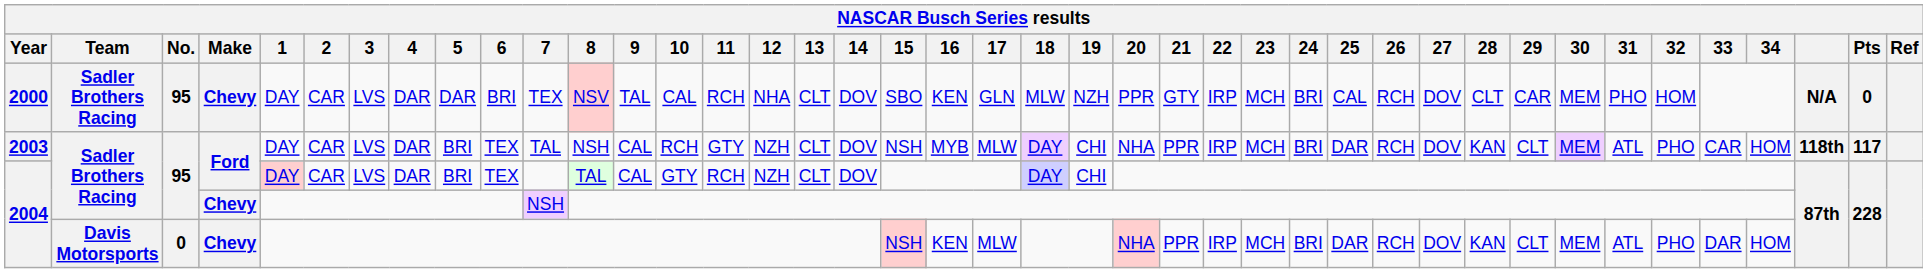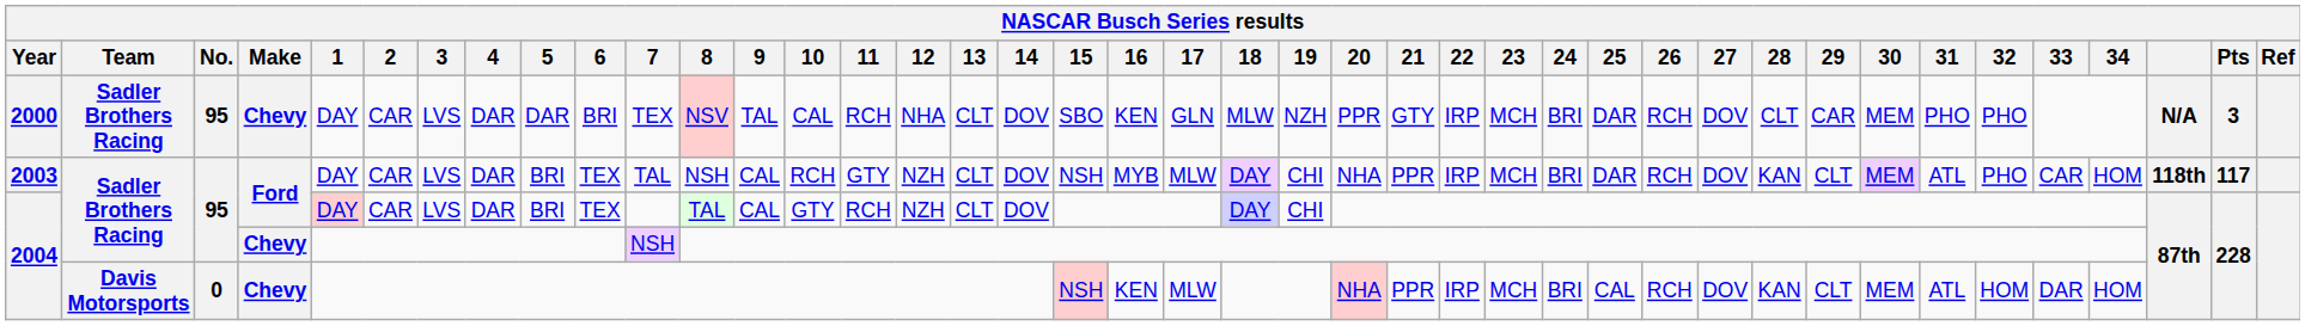 <table class="wikitable" style="text-align:center; font-size:75%">
 <tr>
 <th colspan=41><a href='#'>NASCAR Busch Series</a> results</th>
 </tr>
 <tr>
 <th>Year</th>
 <th>Team</th>
 <th>No.</th>
 <th>Make</th>
 <th>1</th>
 <th>2</th>
 <th>3</th>
 <th>4</th>
 <th>5</th>
 <th>6</th>
 <th>7</th>
 <th>8</th>
 <th>9</th>
 <th>10</th>
 <th>11</th>
 <th>12</th>
 <th>13</th>
 <th>14</th>
 <th>15</th>
 <th>16</th>
 <th>17</th>
 <th>18</th>
 <th>19</th>
 <th>20</th>
 <th>21</th>
 <th>22</th>
 <th>23</th>
 <th>24</th>
 <th>25</th>
 <th>26</th>
 <th>27</th>
 <th>28</th>
 <th>29</th>
 <th>30</th>
 <th>31</th>
 <th>32</th>
 <th>33</th>
 <th>34</th>
 <th></th>
 <th>Pts</th>
 <th>Ref</th>
 </tr>
 <tr>
 <th><a href='#'>2000</a></th>
 <th><a href='#'>Sadler Brothers Racing</a></th>
 <th>95</th>
 <th><a href='#'>Chevy</a></th>
 <td><a href='#'>DAY</a></td>
 <td><a href='#'>CAR</a></td>
 <td><a href='#'>LVS</a></td>
 <td><a href='#'>DAR</a></td>
 <td><a href='#'>DAR</a></td>
 <td><a href='#'>BRI</a></td>
 <td><a href='#'>TEX</a></td>
 <td style="background:#FFCFCF;"><a href='#'>NSV</a><br></td>
 <td><a href='#'>TAL</a></td>
 <td><a href='#'>CAL</a></td>
 <td><a href='#'>RCH</a></td>
 <td><a href='#'>NHA</a></td>
 <td><a href='#'>CLT</a></td>
 <td><a href='#'>DOV</a></td>
 <td><a href='#'>SBO</a></td>
 <td><a href='#'>KEN</a></td>
 <td><a href='#'>GLN</a></td>
 <td><a href='#'>MLW</a></td>
 <td><a href='#'>NZH</a></td>
 <td><a href='#'>PPR</a></td>
 <td><a href='#'>GTY</a></td>
 <td><a href='#'>IRP</a></td>
 <td><a href='#'>MCH</a></td>
 <td><a href='#'>BRI</a></td>
-<td><a href='#'>CAL</a></td>
+<td><a href='#'>DAR</a></td>
 <td><a href='#'>RCH</a></td>
 <td><a href='#'>DOV</a></td>
 <td><a href='#'>CLT</a></td>
 <td><a href='#'>CAR</a></td>
 <td><a href='#'>MEM</a></td>
 <td><a href='#'>PHO</a></td>
-<td><a href='#'>HOM</a></td>
+<td><a href='#'>PHO</a></td>
 <td colspan=2></td>
 <th>N/A</th>
-<th>0</th>
+<th>3</th>
 <th></th>
 </tr>
 <tr>
 <th><a href='#'>2003</a></th>
 <th rowspan=3><a href='#'>Sadler Brothers Racing</a></th>
 <th rowspan=3>95</th>
 <th rowspan=2><a href='#'>Ford</a></th>
 <td><a href='#'>DAY</a></td>
 <td><a href='#'>CAR</a></td>
 <td><a href='#'>LVS</a></td>
 <td><a href='#'>DAR</a></td>
 <td><a href='#'>BRI</a></td>
 <td><a href='#'>TEX</a></td>
 <td><a href='#'>TAL</a></td>
 <td><a href='#'>NSH</a></td>
 <td><a href='#'>CAL</a></td>
 <td><a href='#'>RCH</a></td>
 <td><a href='#'>GTY</a></td>
 <td><a href='#'>NZH</a></td>
 <td><a href='#'>CLT</a></td>
 <td><a href='#'>DOV</a></td>
 <td><a href='#'>NSH</a></td>
 <td><a href='#'>MYB</a></td>
 <td><a href='#'>MLW</a></td>
 <td style="background:#EFCFFF;"><a href='#'>DAY</a><br></td>
 <td><a href='#'>CHI</a></td>
 <td><a href='#'>NHA</a></td>
 <td><a href='#'>PPR</a></td>
 <td><a href='#'>IRP</a></td>
 <td><a href='#'>MCH</a></td>
 <td><a href='#'>BRI</a></td>
 <td><a href='#'>DAR</a></td>
 <td><a href='#'>RCH</a></td>
 <td><a href='#'>DOV</a></td>
 <td><a href='#'>KAN</a></td>
 <td><a href='#'>CLT</a></td>
 <td style="background:#EFCFFF;"><a href='#'>MEM</a><br></td>
 <td><a href='#'>ATL</a></td>
 <td><a href='#'>PHO</a></td>
 <td><a href='#'>CAR</a></td>
 <td><a href='#'>HOM</a></td>
 <th>118th</th>
 <th>117</th>
 <th></th>
 </tr>
 <tr>
 <th rowspan=3><a href='#'>2004</a></th>
 <td style="background:#FFCFCF;"><a href='#'>DAY</a><br></td>
 <td><a href='#'>CAR</a></td>
 <td><a href='#'>LVS</a></td>
 <td><a href='#'>DAR</a></td>
 <td><a href='#'>BRI</a></td>
 <td><a href='#'>TEX</a></td>
 <td></td>
 <td style="background:#DFFFDF;"><a href='#'>TAL</a><br></td>
 <td><a href='#'>CAL</a></td>
 <td><a href='#'>GTY</a></td>
 <td><a href='#'>RCH</a></td>
 <td><a href='#'>NZH</a></td>
 <td><a href='#'>CLT</a></td>
 <td><a href='#'>DOV</a></td>
 <td colspan=3></td>
 <td style="background:#CFCFFF;"><a href='#'>DAY</a><br></td>
 <td><a href='#'>CHI</a></td>
 <td colspan=15></td>
 <th rowspan=3>87th</th>
 <th rowspan=3>228</th>
 <th rowspan=3></th>
 </tr>
 <tr>
 <th><a href='#'>Chevy</a></th>
 <td colspan=6></td>
 <td style="background:#EFCFFF;"><a href='#'>NSH</a><br></td>
 <td colspan=27></td>
 </tr>
 <tr>
 <th><a href='#'>Davis Motorsports</a></th>
 <th>0</th>
 <th><a href='#'>Chevy</a></th>
 <td colspan=14></td>
 <td style="background:#FFCFCF;"><a href='#'>NSH</a><br></td>
 <td><a href='#'>KEN</a></td>
 <td><a href='#'>MLW</a></td>
 <td colspan=2></td>
 <td style="background:#FFCFCF;"><a href='#'>NHA</a><br></td>
 <td><a href='#'>PPR</a></td>
 <td><a href='#'>IRP</a></td>
 <td><a href='#'>MCH</a></td>
 <td><a href='#'>BRI</a></td>
-<td><a href='#'>DAR</a></td>
+<td><a href='#'>CAL</a></td>
 <td><a href='#'>RCH</a></td>
 <td><a href='#'>DOV</a></td>
 <td><a href='#'>KAN</a></td>
 <td><a href='#'>CLT</a></td>
 <td><a href='#'>MEM</a></td>
 <td><a href='#'>ATL</a></td>
-<td><a href='#'>PHO</a></td>
+<td><a href='#'>HOM</a></td>
 <td><a href='#'>DAR</a></td>
 <td><a href='#'>HOM</a></td>
 </tr>
 </table>
